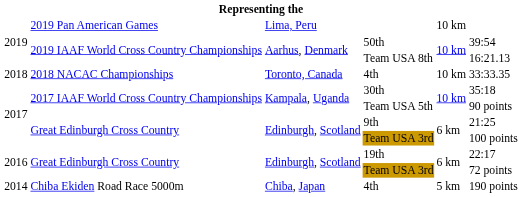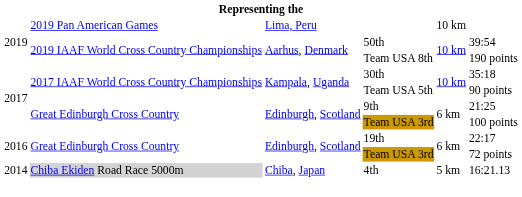 <table>
 <tr>
 <th colspan="6">Representing the </th>
 </tr>
 <tr>
 <td Rowspan=3>2019</td>
 <td><a href='#'>2019 Pan American Games</a></td>
 <td><a href='#'>Lima, Peru</a></td>
 <td></td>
 <td>10 km</td>
 <td></td>
 </tr>
 <tr>
 <td Rowspan=2><a href='#'>2019 IAAF World Cross Country Championships</a></td>
 <td Rowspan=2><a href='#'>Aarhus</a>, <a href='#'>Denmark</a></td>
 <td>50th</td>
 <td Rowspan=2><a href='#'>10 km</a></td>
 <td>39:54</td>
 </tr>
 <tr>
 <td>Team USA 8th</td>
-<td>16:21.13</td>
-</tr>
-<tr>
-<td>2018</td>
-<td><a href='#'>2018 NACAC Championships</a></td>
-<td><a href='#'>Toronto, Canada</a></td>
-<td>4th</td>
-<td>10 km</td>
-<td>33:33.35</td>
+<td>190 points</td>
 </tr>
 <tr>
 <td Rowspan=4>2017</td>
 <td Rowspan=2><a href='#'>2017 IAAF World Cross Country Championships</a></td>
 <td Rowspan=2><a href='#'>Kampala</a>, <a href='#'>Uganda</a></td>
 <td>30th</td>
 <td Rowspan=2><a href='#'>10 km</a></td>
 <td>35:18</td>
 </tr>
 <tr>
 <td>Team USA 5th</td>
 <td>90 points</td>
 </tr>
 <tr>
 <td Rowspan=2><a href='#'>Great Edinburgh Cross Country</a></td>
 <td Rowspan=2><a href='#'>Edinburgh</a>, <a href='#'>Scotland</a></td>
 <td>9th</td>
 <td Rowspan=2>6 km</td>
 <td>21:25</td>
 </tr>
 <tr>
 <td bgcolor="cc9900">Team USA 3rd</td>
 <td>100 points</td>
 </tr>
 <tr>
 <td Rowspan=2>2016</td>
 <td Rowspan=2><a href='#'>Great Edinburgh Cross Country</a></td>
 <td Rowspan=2><a href='#'>Edinburgh</a>, <a href='#'>Scotland</a></td>
 <td>19th</td>
 <td Rowspan=2>6 km</td>
 <td>22:17</td>
 </tr>
 <tr>
 <td bgcolor="cc9900">Team USA 3rd</td>
 <td>72 points</td>
 </tr>
 <tr>
 <td>2014</td>
-<td><a href='#'>Chiba Ekiden</a> Road Race 5000m</td>
+<td style="background: lightgrey;"><a href='#'>Chiba Ekiden</a> Road Race 5000m</td>
 <td><a href='#'>Chiba</a>, <a href='#'>Japan</a></td>
 <td>4th</td>
 <td>5 km</td>
-<td>190 points</td>
+<td>16:21.13</td>
 </tr>
 </table>
